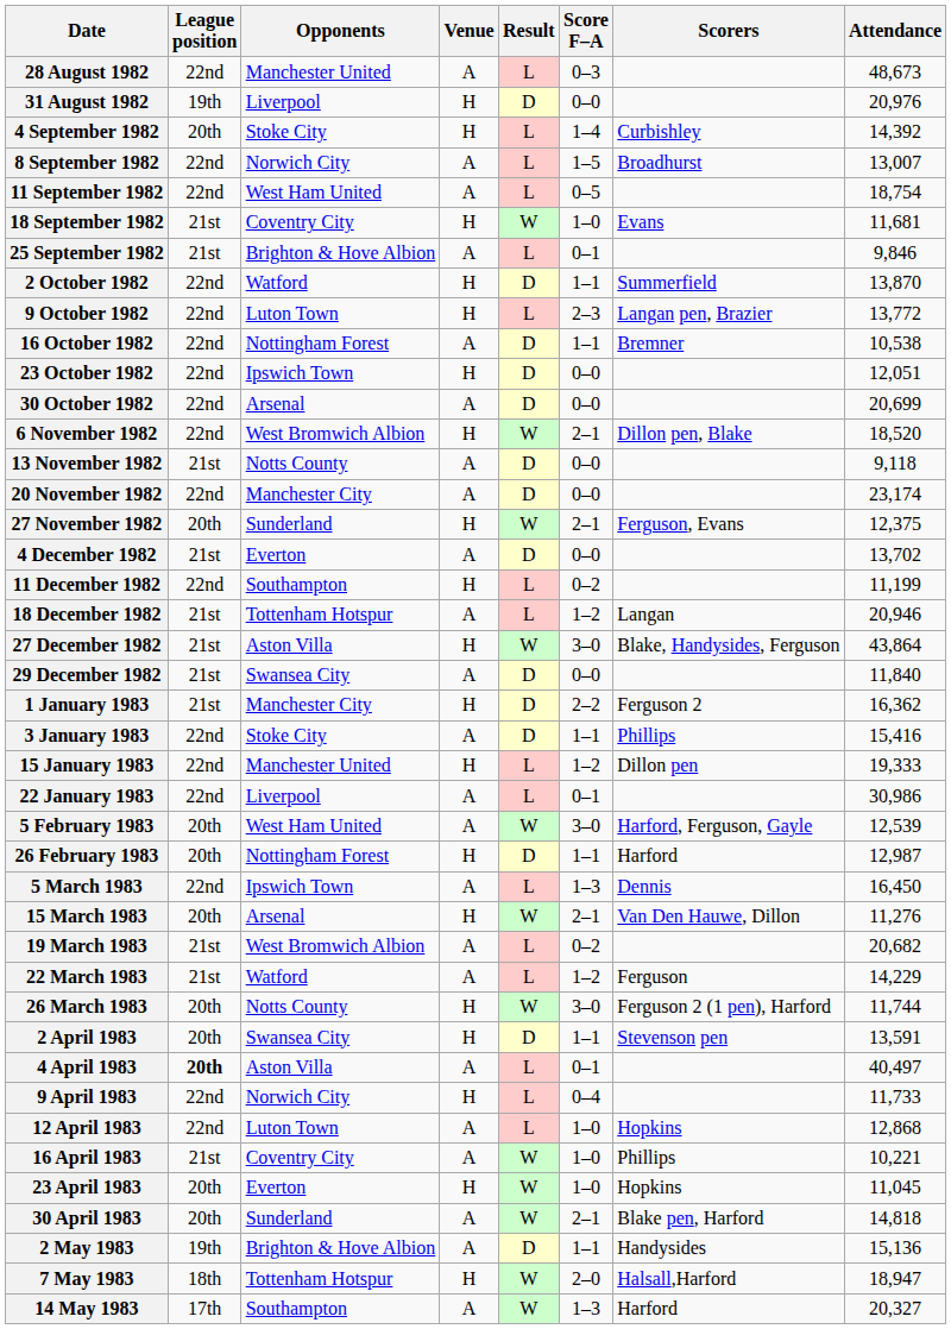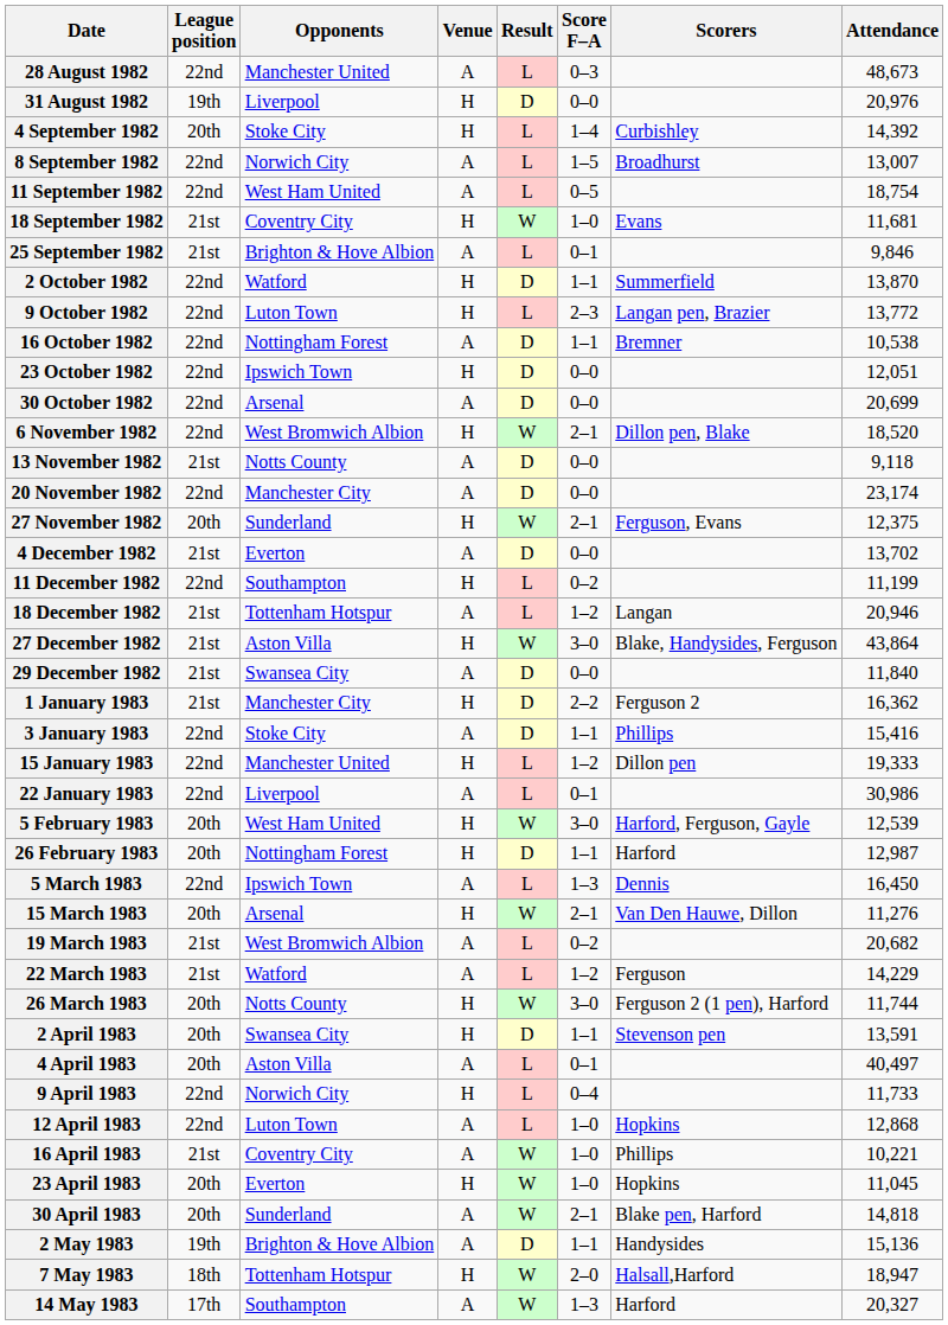 <table class="wikitable plainrowheaders" style="text-align:center">
 <tr>
 <th scope="col">Date</th>
 <th scope="col">League<br>position</th>
 <th scope="col">Opponents</th>
 <th scope="col">Venue</th>
 <th scope="col">Result</th>
 <th scope="col">Score<br>F–A</th>
 <th scope="col">Scorers</th>
 <th scope="col">Attendance</th>
 </tr>
 <tr>
 <th scope="row">28 August 1982</th>
 <td>22nd</td>
 <td align="left"><a href='#'>Manchester United</a></td>
 <td>A</td>
 <td style="background:#fcc">L</td>
 <td>0–3</td>
 <td></td>
 <td>48,673</td>
 </tr>
 <tr>
 <th scope="row">31 August 1982</th>
 <td>19th</td>
 <td align="left"><a href='#'>Liverpool</a></td>
 <td>H</td>
 <td style="background:#ffc">D</td>
 <td>0–0</td>
 <td></td>
 <td>20,976</td>
 </tr>
 <tr>
 <th scope="row">4 September 1982</th>
 <td>20th</td>
 <td align="left"><a href='#'>Stoke City</a></td>
 <td>H</td>
 <td style="background:#fcc">L</td>
 <td>1–4</td>
 <td align="left"><a href='#'>Curbishley</a></td>
 <td>14,392</td>
 </tr>
 <tr>
 <th scope="row">8 September 1982</th>
 <td>22nd</td>
 <td align="left"><a href='#'>Norwich City</a></td>
 <td>A</td>
 <td style="background:#fcc">L</td>
 <td>1–5</td>
 <td align="left"><a href='#'>Broadhurst</a></td>
 <td>13,007</td>
 </tr>
 <tr>
 <th scope="row">11 September 1982</th>
 <td>22nd</td>
 <td align="left"><a href='#'>West Ham United</a></td>
 <td>A</td>
 <td style="background:#fcc">L</td>
 <td>0–5</td>
 <td></td>
 <td>18,754</td>
 </tr>
 <tr>
 <th scope="row">18 September 1982</th>
 <td>21st</td>
 <td align="left"><a href='#'>Coventry City</a></td>
 <td>H</td>
 <td style="background:#cfc">W</td>
 <td>1–0</td>
 <td align="left"><a href='#'>Evans</a></td>
 <td>11,681</td>
 </tr>
 <tr>
 <th scope="row">25 September 1982</th>
 <td>21st</td>
 <td align="left"><a href='#'>Brighton & Hove Albion</a></td>
 <td>A</td>
 <td style="background:#fcc">L</td>
 <td>0–1</td>
 <td></td>
 <td>9,846</td>
 </tr>
 <tr>
 <th scope="row">2 October 1982</th>
 <td>22nd</td>
 <td align="left"><a href='#'>Watford</a></td>
 <td>H</td>
 <td style="background:#ffc">D</td>
 <td>1–1</td>
 <td align="left"><a href='#'>Summerfield</a></td>
 <td>13,870</td>
 </tr>
 <tr>
 <th scope="row">9 October 1982</th>
 <td>22nd</td>
 <td align="left"><a href='#'>Luton Town</a></td>
 <td>H</td>
 <td style="background:#fcc">L</td>
 <td>2–3</td>
 <td align="left"><a href='#'>Langan</a> <a href='#'>pen</a>, <a href='#'>Brazier</a></td>
 <td>13,772</td>
 </tr>
 <tr>
 <th scope="row">16 October 1982</th>
 <td>22nd</td>
 <td align="left"><a href='#'>Nottingham Forest</a></td>
 <td>A</td>
 <td style="background:#ffc">D</td>
 <td>1–1</td>
 <td align="left"><a href='#'>Bremner</a></td>
 <td>10,538</td>
 </tr>
 <tr>
 <th scope="row">23 October 1982</th>
 <td>22nd</td>
 <td align="left"><a href='#'>Ipswich Town</a></td>
 <td>H</td>
 <td style="background:#ffc">D</td>
 <td>0–0</td>
 <td></td>
 <td>12,051</td>
 </tr>
 <tr>
 <th scope="row">30 October 1982</th>
 <td>22nd</td>
 <td align="left"><a href='#'>Arsenal</a></td>
 <td>A</td>
 <td style="background:#ffc">D</td>
 <td>0–0</td>
 <td></td>
 <td>20,699</td>
 </tr>
 <tr>
 <th scope="row">6 November 1982</th>
 <td>22nd</td>
 <td align="left"><a href='#'>West Bromwich Albion</a></td>
 <td>H</td>
 <td style="background:#cfc">W</td>
 <td>2–1</td>
 <td align="left"><a href='#'>Dillon</a> <a href='#'>pen</a>, <a href='#'>Blake</a></td>
 <td>18,520</td>
 </tr>
 <tr>
 <th scope="row">13 November 1982</th>
 <td>21st</td>
 <td align="left"><a href='#'>Notts County</a></td>
 <td>A</td>
 <td style="background:#ffc">D</td>
 <td>0–0</td>
 <td></td>
 <td>9,118</td>
 </tr>
 <tr>
 <th scope="row">20 November 1982</th>
 <td>22nd</td>
 <td align="left"><a href='#'>Manchester City</a></td>
 <td>A</td>
 <td style="background:#ffc">D</td>
 <td>0–0</td>
 <td></td>
 <td>23,174</td>
 </tr>
 <tr>
 <th scope="row">27 November 1982</th>
 <td>20th</td>
 <td align="left"><a href='#'>Sunderland</a></td>
 <td>H</td>
 <td style="background:#cfc">W</td>
 <td>2–1</td>
 <td align="left"><a href='#'>Ferguson</a>, Evans</td>
 <td>12,375</td>
 </tr>
 <tr>
 <th scope="row">4 December 1982</th>
 <td>21st</td>
 <td align="left"><a href='#'>Everton</a></td>
 <td>A</td>
 <td style="background:#ffc">D</td>
 <td>0–0</td>
 <td></td>
 <td>13,702</td>
 </tr>
 <tr>
 <th scope="row">11 December 1982</th>
 <td>22nd</td>
 <td align="left"><a href='#'>Southampton</a></td>
 <td>H</td>
 <td style="background:#fcc">L</td>
 <td>0–2</td>
 <td></td>
 <td>11,199</td>
 </tr>
 <tr>
 <th scope="row">18 December 1982</th>
 <td>21st</td>
 <td align="left"><a href='#'>Tottenham Hotspur</a></td>
 <td>A</td>
 <td style="background:#fcc">L</td>
 <td>1–2</td>
 <td align="left">Langan</td>
 <td>20,946</td>
 </tr>
 <tr>
 <th scope="row">27 December 1982</th>
 <td>21st</td>
 <td align="left"><a href='#'>Aston Villa</a></td>
 <td>H</td>
 <td style="background:#cfc">W</td>
 <td>3–0</td>
 <td align="left">Blake, <a href='#'>Handysides</a>, Ferguson</td>
 <td>43,864</td>
 </tr>
 <tr>
 <th scope="row">29 December 1982</th>
 <td>21st</td>
 <td align="left"><a href='#'>Swansea City</a></td>
 <td>A</td>
 <td style="background:#ffc">D</td>
 <td>0–0</td>
 <td></td>
 <td>11,840</td>
 </tr>
 <tr>
 <th scope="row">1 January 1983</th>
 <td>21st</td>
 <td align="left"><a href='#'>Manchester City</a></td>
 <td>H</td>
 <td style="background:#ffc">D</td>
 <td>2–2</td>
 <td align="left">Ferguson 2</td>
 <td>16,362</td>
 </tr>
 <tr>
 <th scope="row">3 January 1983</th>
 <td>22nd</td>
 <td align="left"><a href='#'>Stoke City</a></td>
 <td>A</td>
 <td style="background:#ffc">D</td>
 <td>1–1</td>
 <td align="left"><a href='#'>Phillips</a></td>
 <td>15,416</td>
 </tr>
 <tr>
 <th scope="row">15 January 1983</th>
 <td>22nd</td>
 <td align="left"><a href='#'>Manchester United</a></td>
 <td>H</td>
 <td style="background:#fcc">L</td>
 <td>1–2</td>
 <td align="left">Dillon <a href='#'>pen</a></td>
 <td>19,333</td>
 </tr>
 <tr>
 <th scope="row">22 January 1983</th>
 <td>22nd</td>
 <td align="left"><a href='#'>Liverpool</a></td>
 <td>A</td>
 <td style="background:#fcc">L</td>
 <td>0–1</td>
 <td></td>
 <td>30,986</td>
 </tr>
 <tr>
 <th scope="row">5 February 1983</th>
 <td>20th</td>
 <td align="left"><a href='#'>West Ham United</a></td>
-<td>A</td>
+<td>H</td>
 <td style="background:#cfc">W</td>
 <td>3–0</td>
 <td align="left"><a href='#'>Harford</a>, Ferguson, <a href='#'>Gayle</a></td>
 <td>12,539</td>
 </tr>
 <tr>
 <th scope="row">26 February 1983</th>
 <td>20th</td>
 <td align="left"><a href='#'>Nottingham Forest</a></td>
 <td>H</td>
 <td style="background:#ffc">D</td>
 <td>1–1</td>
 <td align="left">Harford</td>
 <td>12,987</td>
 </tr>
 <tr>
 <th scope="row">5 March 1983</th>
 <td>22nd</td>
 <td align="left"><a href='#'>Ipswich Town</a></td>
 <td>A</td>
 <td style="background:#fcc">L</td>
 <td>1–3</td>
 <td align="left"><a href='#'>Dennis</a></td>
 <td>16,450</td>
 </tr>
 <tr>
 <th scope="row">15 March 1983</th>
 <td>20th</td>
 <td align="left"><a href='#'>Arsenal</a></td>
 <td>H</td>
 <td style="background:#cfc">W</td>
 <td>2–1</td>
 <td align="left"><a href='#'>Van Den Hauwe</a>, Dillon</td>
 <td>11,276</td>
 </tr>
 <tr>
 <th scope="row">19 March 1983</th>
 <td>21st</td>
 <td align="left"><a href='#'>West Bromwich Albion</a></td>
 <td>A</td>
 <td style="background:#fcc">L</td>
 <td>0–2</td>
 <td></td>
 <td>20,682</td>
 </tr>
 <tr>
 <th scope="row">22 March 1983</th>
 <td>21st</td>
 <td align="left"><a href='#'>Watford</a></td>
 <td>A</td>
 <td style="background:#fcc">L</td>
 <td>1–2</td>
 <td align="left">Ferguson</td>
 <td>14,229</td>
 </tr>
 <tr>
 <th scope="row">26 March 1983</th>
 <td>20th</td>
 <td align="left"><a href='#'>Notts County</a></td>
 <td>H</td>
 <td style="background:#cfc">W</td>
 <td>3–0</td>
 <td align="left">Ferguson 2 (1 <a href='#'>pen</a>), Harford</td>
 <td>11,744</td>
 </tr>
 <tr>
 <th scope="row">2 April 1983</th>
 <td>20th</td>
 <td align="left"><a href='#'>Swansea City</a></td>
 <td>H</td>
 <td style="background:#ffc">D</td>
 <td>1–1</td>
 <td align="left"><a href='#'>Stevenson</a> <a href='#'>pen</a></td>
 <td>13,591</td>
 </tr>
 <tr>
 <th scope="row">4 April 1983</th>
-<td><strong>20th</strong></td>
+<td>20th</td>
 <td align="left"><a href='#'>Aston Villa</a></td>
 <td>A</td>
 <td style="background:#fcc">L</td>
 <td>0–1</td>
 <td></td>
 <td>40,497</td>
 </tr>
 <tr>
 <th scope="row">9 April 1983</th>
 <td>22nd</td>
 <td align="left"><a href='#'>Norwich City</a></td>
 <td>H</td>
 <td style="background:#fcc">L</td>
 <td>0–4</td>
 <td></td>
 <td>11,733</td>
 </tr>
 <tr>
 <th scope="row">12 April 1983</th>
 <td>22nd</td>
 <td align="left"><a href='#'>Luton Town</a></td>
 <td>A</td>
 <td style="background:#fcc">L</td>
 <td>1–0</td>
 <td align="left"><a href='#'>Hopkins</a></td>
 <td>12,868</td>
 </tr>
 <tr>
 <th scope="row">16 April 1983</th>
 <td>21st</td>
 <td align="left"><a href='#'>Coventry City</a></td>
 <td>A</td>
 <td style="background:#cfc">W</td>
 <td>1–0</td>
 <td align="left">Phillips</td>
 <td>10,221</td>
 </tr>
 <tr>
 <th scope="row">23 April 1983</th>
 <td>20th</td>
 <td align="left"><a href='#'>Everton</a></td>
 <td>H</td>
 <td style="background:#cfc">W</td>
 <td>1–0</td>
 <td align="left">Hopkins</td>
 <td>11,045</td>
 </tr>
 <tr>
 <th scope="row">30 April 1983</th>
 <td>20th</td>
 <td align="left"><a href='#'>Sunderland</a></td>
 <td>A</td>
 <td style="background:#cfc">W</td>
 <td>2–1</td>
 <td align="left">Blake <a href='#'>pen</a>, Harford</td>
 <td>14,818</td>
 </tr>
 <tr>
 <th scope="row">2 May 1983</th>
 <td>19th</td>
 <td align="left"><a href='#'>Brighton & Hove Albion</a></td>
 <td>A</td>
 <td style="background:#ffc">D</td>
 <td>1–1</td>
 <td align="left">Handysides</td>
 <td>15,136</td>
 </tr>
 <tr>
 <th scope="row">7 May 1983</th>
 <td>18th</td>
 <td align="left"><a href='#'>Tottenham Hotspur</a></td>
 <td>H</td>
 <td style="background:#cfc">W</td>
 <td>2–0</td>
 <td align="left"><a href='#'>Halsall</a>,Harford</td>
 <td>18,947</td>
 </tr>
 <tr>
 <th scope="row">14 May 1983</th>
 <td>17th</td>
 <td align="left"><a href='#'>Southampton</a></td>
 <td>A</td>
 <td style="background:#cfc">W</td>
 <td>1–3</td>
 <td align="left">Harford</td>
 <td>20,327</td>
 </tr>
 </table>
